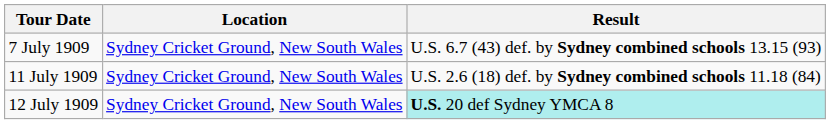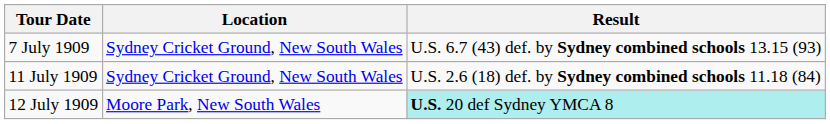 <table class="wikitable" style="font-size: 95%;">
 <tr>
 <th>Tour Date</th>
 <th>Location</th>
 <th>Result</th>
 </tr>
 <tr>
 <td>7 July 1909</td>
 <td><a href='#'>Sydney Cricket Ground</a>, <a href='#'>New South Wales</a></td>
 <td>U.S. 6.7 (43) def. by <strong>Sydney combined schools</strong> 13.15 (93)</td>
 </tr>
 <tr>
 <td>11 July 1909</td>
 <td><a href='#'>Sydney Cricket Ground</a>, <a href='#'>New South Wales</a></td>
 <td>U.S. 2.6 (18) def. by <strong>Sydney combined schools</strong> 11.18 (84)</td>
 </tr>
 <tr>
 <td>12 July 1909</td>
-<td><a href='#'>Sydney Cricket Ground</a>, <a href='#'>New South Wales</a></td>
+<td><a href='#'>Moore Park</a>, <a href='#'>New South Wales</a></td>
 <td style="background: paleturquoise;"><strong>U.S.</strong> 20 def Sydney YMCA 8</td>
 </tr>
 </table>
